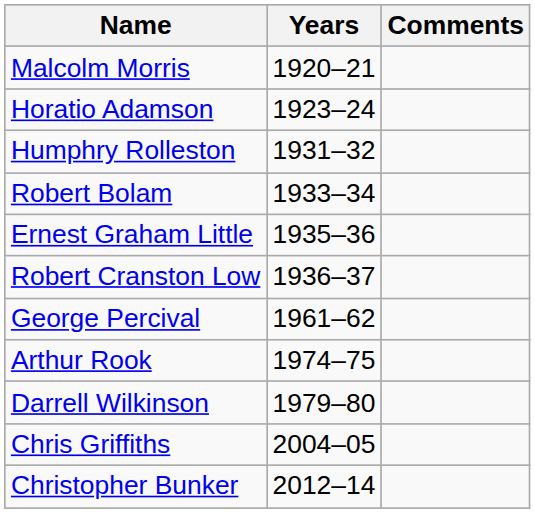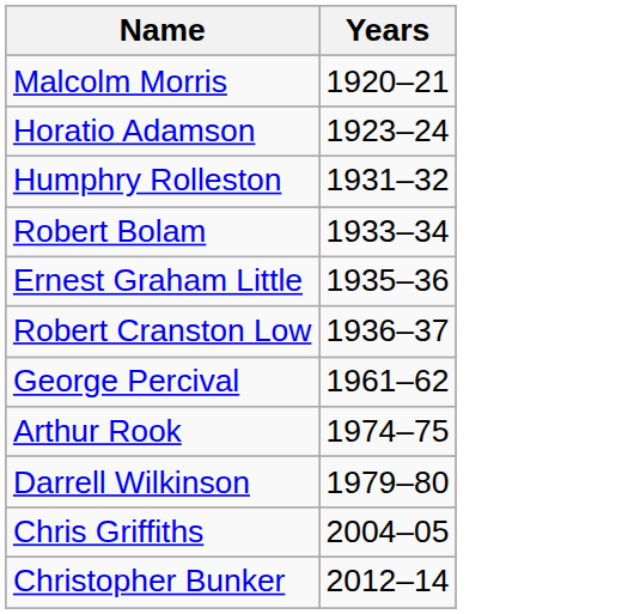 <table class="wikitable">
 <tr>
 <th>Name</th>
 <th>Years</th>
-<th>Comments</th>
 </tr>
 <tr>
 <td><a href='#'>Malcolm Morris</a></td>
 <td>1920–21</td>
-<td></td>
 </tr>
 <tr>
 <td><a href='#'>Horatio Adamson</a></td>
 <td>1923–24</td>
-<td></td>
 </tr>
 <tr>
 <td><a href='#'>Humphry Rolleston</a></td>
 <td>1931–32</td>
-<td></td>
 </tr>
 <tr>
 <td><a href='#'>Robert Bolam</a></td>
 <td>1933–34</td>
-<td></td>
 </tr>
 <tr>
 <td><a href='#'>Ernest Graham Little</a></td>
 <td>1935–36</td>
-<td></td>
 </tr>
 <tr>
 <td><a href='#'>Robert Cranston Low</a></td>
 <td>1936–37</td>
-<td></td>
 </tr>
 <tr>
 <td><a href='#'>George Percival</a></td>
 <td>1961–62</td>
-<td></td>
 </tr>
 <tr>
 <td><a href='#'>Arthur Rook</a></td>
 <td>1974–75</td>
-<td></td>
 </tr>
 <tr>
 <td><a href='#'>Darrell Wilkinson</a></td>
 <td>1979–80</td>
-<td></td>
 </tr>
 <tr>
 <td><a href='#'>Chris Griffiths</a></td>
 <td>2004–05</td>
-<td></td>
 </tr>
 <tr>
 <td><a href='#'>Christopher Bunker</a></td>
 <td>2012–14</td>
-<td></td>
 </tr>
 </table>
